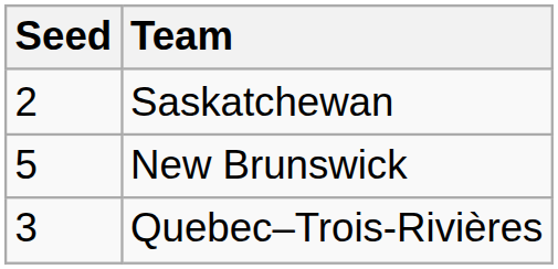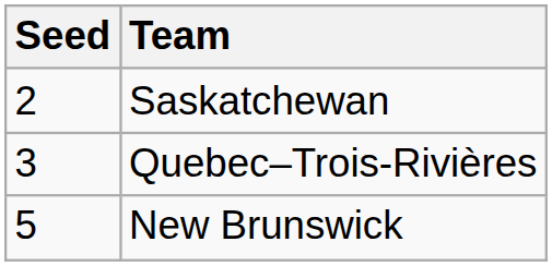 <table class="wikitable sortable" style="text-align: center;">
 <tr style="background:#efefef; text-align:center;">
 <th style="text-align:left">Seed</th>
 <th style="text-align:left">Team</th>
 </tr>
 <tr style="text-align:center">
 <td style="text-align:left">2</td>
 <td style="text-align:left">Saskatchewan</td>
 </tr>
 <tr style="text-align:center">
+<td style="text-align:left">3</td>
+<td style="text-align:left">Quebec–Trois-Rivières</td>
+</tr>
+<tr style="text-align:center">
 <td style="text-align:left">5</td>
 <td style="text-align:left">New Brunswick</td>
 </tr>
-<tr style="text-align:center">
-<td style="text-align:left">3</td>
-<td style="text-align:left">Quebec–Trois-Rivières</td>
-</tr>
 </table>
